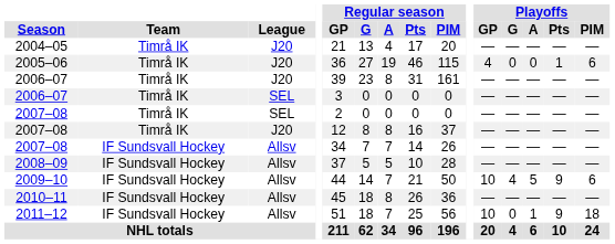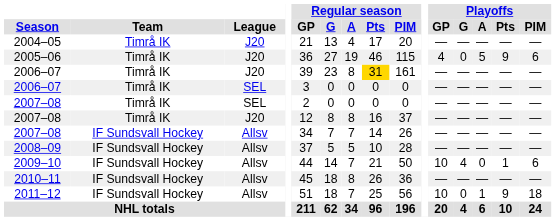 <table border="0" cellpadding="1" cellspacing="0" style="text-align:center; width:45em">
 <tr bgcolor="#e0e0e0">
 <th colspan="3" bgcolor="#ffffff"> </th>
 <th rowspan="99" bgcolor="#ffffff"> </th>
 <th colspan="5"><a href='#'>Regular season</a></th>
 <th rowspan="99" bgcolor="#ffffff"> </th>
 <th colspan="5"><a href='#'>Playoffs</a></th>
 </tr>
 <tr bgcolor="#e0e0e0">
 <th><a href='#'>Season</a></th>
 <th>Team</th>
 <th>League</th>
 <th>GP</th>
 <th><a href='#'>G</a></th>
 <th><a href='#'>A</a></th>
 <th><a href='#'>Pts</a></th>
 <th><a href='#'>PIM</a></th>
 <th>GP</th>
 <th>G</th>
 <th>A</th>
 <th>Pts</th>
 <th>PIM</th>
 </tr>
 <tr>
 <td>2004–05</td>
 <td><a href='#'>Timrå IK</a></td>
 <td><a href='#'>J20</a></td>
 <td>21</td>
 <td>13</td>
 <td>4</td>
 <td>17</td>
 <td>20</td>
 <td>—</td>
 <td>—</td>
 <td>—</td>
 <td>—</td>
 <td>—</td>
 </tr>
 <tr bgcolor="#f0f0f0">
 <td>2005–06</td>
 <td>Timrå IK</td>
 <td>J20</td>
 <td>36</td>
 <td>27</td>
 <td>19</td>
 <td>46</td>
 <td>115</td>
 <td>4</td>
 <td>0</td>
-<td>0</td>
-<td>1</td>
+<td>5</td>
+<td>9</td>
 <td>6</td>
 </tr>
 <tr>
 <td>2006–07</td>
 <td>Timrå IK</td>
 <td>J20</td>
 <td>39</td>
 <td>23</td>
 <td>8</td>
-<td>31</td>
+<td style="background: gold;">31</td>
 <td>161</td>
 <td>—</td>
 <td>—</td>
 <td>—</td>
 <td>—</td>
 <td>—</td>
 </tr>
 <tr bgcolor="#f0f0f0">
 <td><a href='#'>2006–07</a></td>
 <td>Timrå IK</td>
 <td><a href='#'>SEL</a></td>
 <td>3</td>
 <td>0</td>
 <td>0</td>
 <td>0</td>
 <td>0</td>
 <td>—</td>
 <td>—</td>
 <td>—</td>
 <td>—</td>
 <td>—</td>
 </tr>
 <tr>
 <td><a href='#'>2007–08</a></td>
 <td>Timrå IK</td>
 <td>SEL</td>
 <td>2</td>
 <td>0</td>
 <td>0</td>
 <td>0</td>
 <td>0</td>
 <td>—</td>
 <td>—</td>
 <td>—</td>
 <td>—</td>
 <td>—</td>
 </tr>
 <tr bgcolor="#f0f0f0">
 <td>2007–08</td>
 <td>Timrå IK</td>
 <td>J20</td>
 <td>12</td>
 <td>8</td>
 <td>8</td>
 <td>16</td>
 <td>37</td>
 <td>—</td>
 <td>—</td>
 <td>—</td>
 <td>—</td>
 <td>—</td>
 </tr>
 <tr>
 <td><a href='#'>2007–08</a></td>
 <td><a href='#'>IF Sundsvall Hockey</a></td>
 <td><a href='#'>Allsv</a></td>
 <td>34</td>
 <td>7</td>
 <td>7</td>
 <td>14</td>
 <td>26</td>
 <td>—</td>
 <td>—</td>
 <td>—</td>
 <td>—</td>
 <td>—</td>
 </tr>
 <tr bgcolor="#f0f0f0">
 <td><a href='#'>2008–09</a></td>
 <td>IF Sundsvall Hockey</td>
 <td>Allsv</td>
 <td>37</td>
 <td>5</td>
 <td>5</td>
 <td>10</td>
 <td>28</td>
 <td>—</td>
 <td>—</td>
 <td>—</td>
 <td>—</td>
 <td>—</td>
 </tr>
 <tr>
 <td><a href='#'>2009–10</a></td>
 <td>IF Sundsvall Hockey</td>
 <td>Allsv</td>
 <td>44</td>
 <td>14</td>
 <td>7</td>
 <td>21</td>
 <td>50</td>
 <td>10</td>
 <td>4</td>
-<td>5</td>
-<td>9</td>
+<td>0</td>
+<td>1</td>
 <td>6</td>
 </tr>
 <tr bgcolor="#f0f0f0">
 <td><a href='#'>2010–11</a></td>
 <td>IF Sundsvall Hockey</td>
 <td>Allsv</td>
 <td>45</td>
 <td>18</td>
 <td>8</td>
 <td>26</td>
 <td>36</td>
 <td>—</td>
 <td>—</td>
 <td>—</td>
 <td>—</td>
 <td>—</td>
 </tr>
 <tr>
 <td><a href='#'>2011–12</a></td>
 <td>IF Sundsvall Hockey</td>
 <td>Allsv</td>
 <td>51</td>
 <td>18</td>
 <td>7</td>
 <td>25</td>
 <td>56</td>
 <td>10</td>
 <td>0</td>
 <td>1</td>
 <td>9</td>
 <td>18</td>
 </tr>
 <tr bgcolor="#e0e0e0">
 <th colspan="3">NHL totals</th>
 <th>211</th>
 <th>62</th>
 <th>34</th>
 <th>96</th>
 <th>196</th>
 <th>20</th>
 <th>4</th>
 <th>6</th>
 <th>10</th>
 <th>24</th>
 </tr>
 </table>
